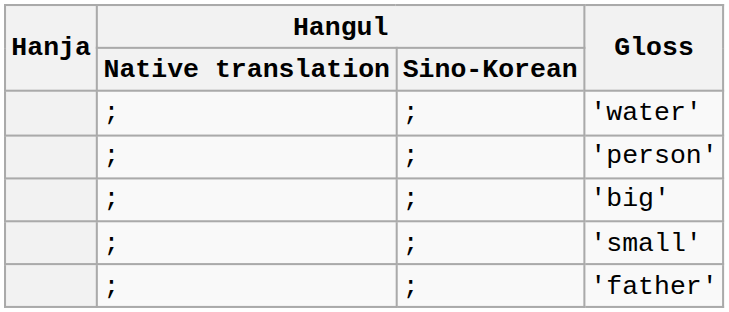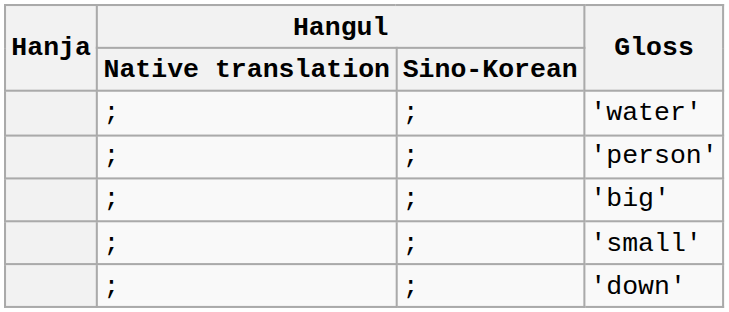 <table class="wikitable">
 <tr>
 <th rowspan="2" scope="col">Hanja</th>
 <th colspan="2" scope="colgroup">Hangul</th>
 <th rowspan="2" scope="col">Gloss</th>
 </tr>
 <tr>
 <th scope="col">Native translation</th>
 <th scope="col">Sino-Korean</th>
 </tr>
 <tr>
 <th scope="row"></th>
 <td>; </td>
 <td>; </td>
 <td>'water'</td>
 </tr>
 <tr>
 <th scope="row"></th>
 <td>; </td>
 <td>; </td>
 <td>'person'</td>
 </tr>
 <tr>
 <th scope="row"></th>
 <td>; </td>
 <td>; </td>
 <td>'big'</td>
 </tr>
 <tr>
 <th scope="row"></th>
 <td>; </td>
 <td>; </td>
 <td>'small'</td>
 </tr>
 <tr>
 <th scope="row"></th>
 <td>; </td>
 <td>; </td>
-<td>'father'</td>
+<td>'down'</td>
 </tr>
 </table>
